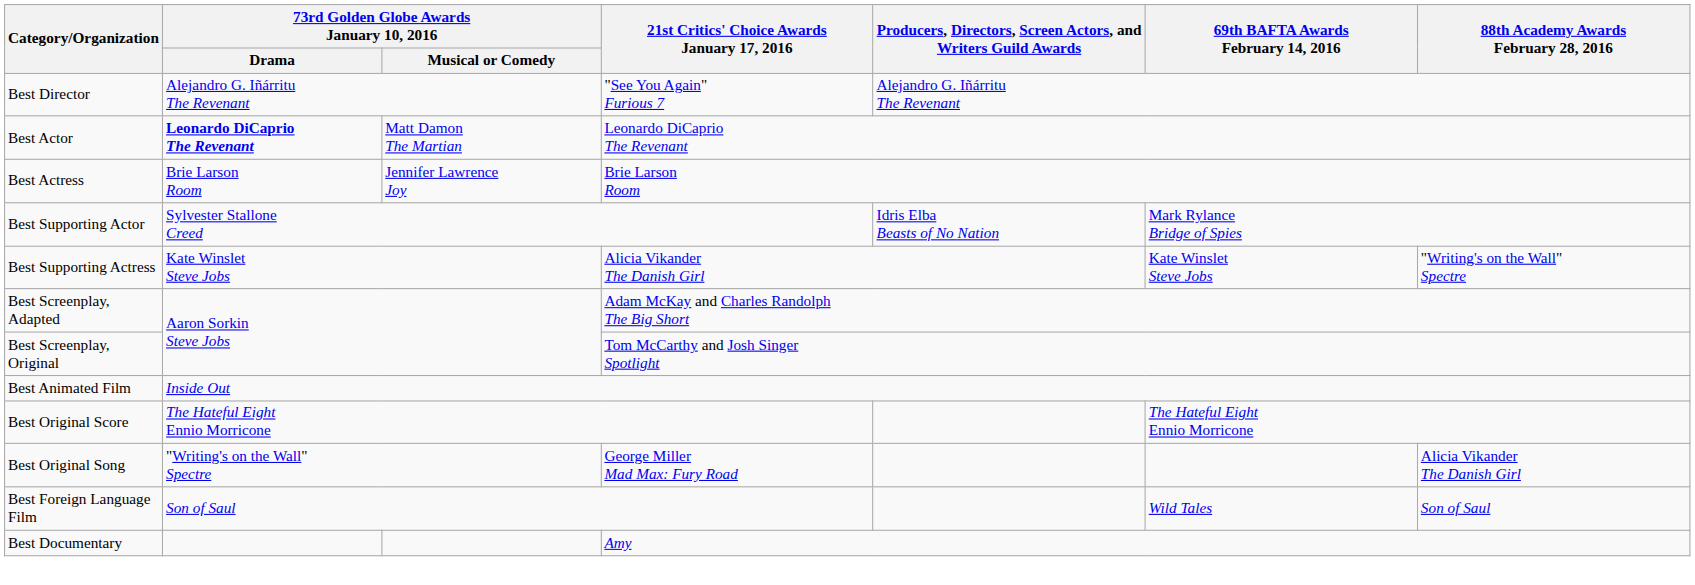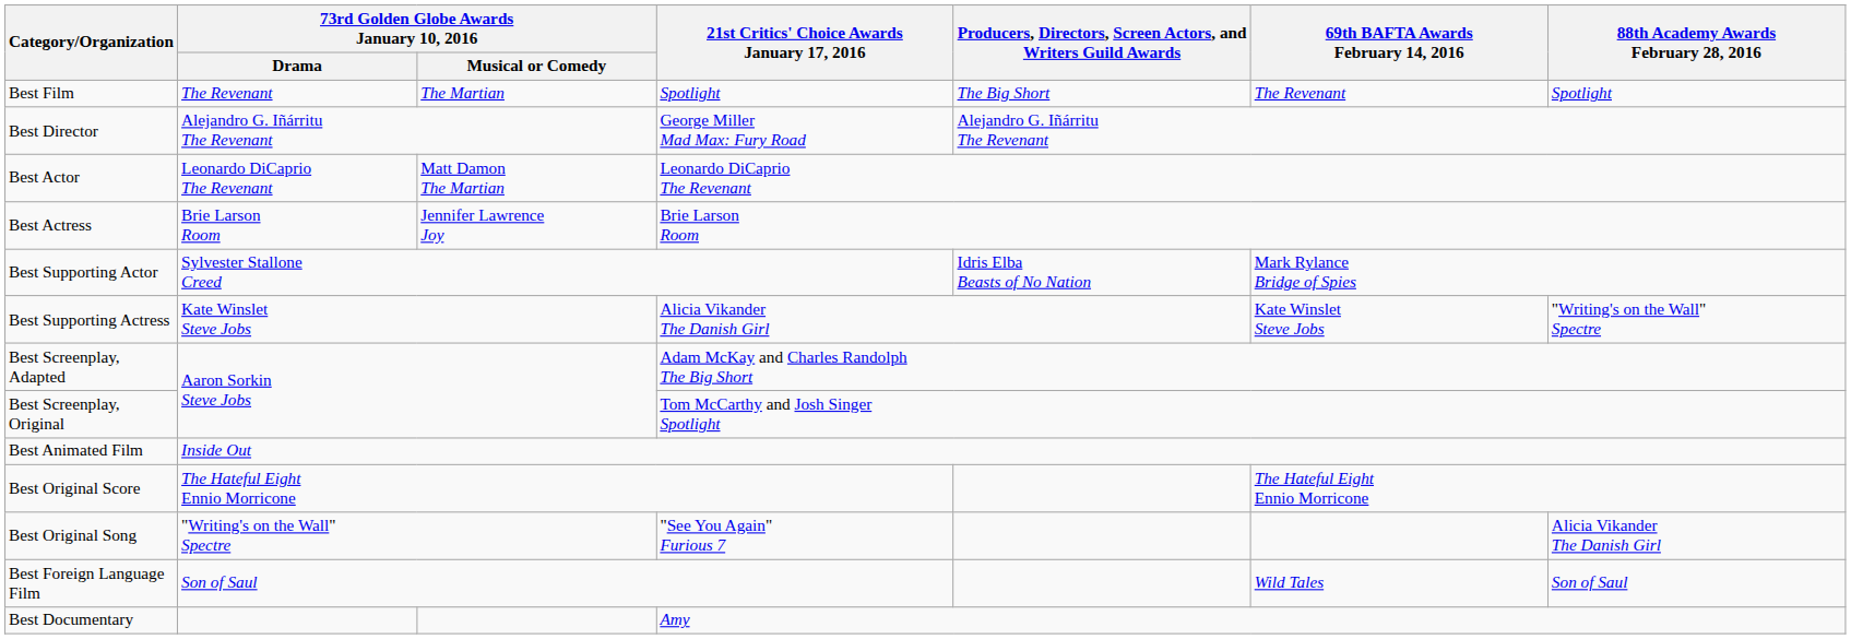 <table class="wikitable" style="font-size: 90%;">
 <tr>
 <th rowspan="2" style="width:20px;">Category/Organization</th>
 <th colspan="2" style="width:250px;"><a href='#'>73rd Golden Globe Awards</a><br>January 10, 2016</th>
 <th rowspan="2" style="width:250px;"><a href='#'>21st Critics' Choice Awards</a><br> January 17, 2016</th>
 <th rowspan="2" style="width:250px;"><a href='#'>Producers</a>, <a href='#'>Directors</a>, <a href='#'>Screen Actors</a>, and <a href='#'>Writers Guild Awards</a></th>
 <th rowspan="2" style="width:250px;"><a href='#'>69th BAFTA Awards</a><br> February 14, 2016</th>
 <th rowspan="2" style="width:250px;"><a href='#'>88th Academy Awards</a><br>February 28, 2016</th>
 </tr>
 <tr>
 <th width=200>Drama</th>
 <th style="width:200px;">Musical or Comedy</th>
 </tr>
 <tr>
+<td>Best Film</td>
+<td><em><a href='#'>The Revenant</a></em></td>
+<td><em><a href='#'>The Martian</a></em></td>
+<td><em><a href='#'>Spotlight</a></em></td>
+<td><em><a href='#'>The Big Short</a></em></td>
+<td><em><a href='#'>The Revenant</a></em></td>
+<td><em><a href='#'>Spotlight</a></em></td>
+</tr>
+<tr>
 <td>Best Director</td>
 <td colspan="2"><a href='#'>Alejandro G. Iñárritu</a><br><em><a href='#'>The Revenant</a></em></td>
-<td>"<a href='#'>See You Again</a>"<br><em><a href='#'>Furious 7</a></em></td>
+<td><a href='#'>George Miller</a><br><em><a href='#'>Mad Max: Fury Road</a></em></td>
 <td colspan="3"><a href='#'>Alejandro G. Iñárritu</a><br><em><a href='#'>The Revenant</a></em></td>
 </tr>
 <tr>
 <td>Best Actor</td>
-<td><strong><a href='#'>Leonardo DiCaprio</a><br><em><a href='#'>The Revenant</a></em></strong></td>
+<td><a href='#'>Leonardo DiCaprio</a><br><em><a href='#'>The Revenant</a></em></td>
 <td><a href='#'>Matt Damon</a><br><em><a href='#'>The Martian</a></em></td>
 <td colspan="4"><a href='#'>Leonardo DiCaprio</a><br><em><a href='#'>The Revenant</a></em></td>
 </tr>
 <tr>
 <td>Best Actress</td>
 <td><a href='#'>Brie Larson</a><br><em><a href='#'>Room</a></em></td>
 <td><a href='#'>Jennifer Lawrence</a><br><em><a href='#'>Joy</a></em></td>
 <td colspan="4"><a href='#'>Brie Larson</a><br><em><a href='#'>Room</a></em></td>
 </tr>
 <tr>
 <td>Best Supporting Actor</td>
 <td colspan="3"><a href='#'>Sylvester Stallone</a><br><em><a href='#'>Creed</a></em></td>
 <td><a href='#'>Idris Elba</a><br><em><a href='#'>Beasts of No Nation</a></em></td>
 <td colspan="2"><a href='#'>Mark Rylance</a><br><em><a href='#'>Bridge of Spies</a></em></td>
 </tr>
 <tr>
 <td>Best Supporting Actress</td>
 <td colspan="2"><a href='#'>Kate Winslet</a><br><em><a href='#'>Steve Jobs</a></em></td>
 <td colspan="2"><a href='#'>Alicia Vikander</a><br><em><a href='#'>The Danish Girl</a></em></td>
 <td><a href='#'>Kate Winslet</a><br><em><a href='#'>Steve Jobs</a></em></td>
 <td>"<a href='#'>Writing's on the Wall</a>"<br><em><a href='#'>Spectre</a></em></td>
 </tr>
 <tr>
 <td>Best Screenplay, Adapted</td>
 <td rowspan="2" colspan="2"><a href='#'>Aaron Sorkin</a><br><em><a href='#'>Steve Jobs</a></em></td>
 <td colspan=4><a href='#'>Adam McKay</a> and <a href='#'>Charles Randolph</a><br><em><a href='#'>The Big Short</a></em></td>
 </tr>
 <tr>
 <td>Best Screenplay, Original</td>
 <td colspan="4"><a href='#'>Tom McCarthy</a> and <a href='#'>Josh Singer</a><br><em><a href='#'>Spotlight</a></em></td>
 </tr>
 <tr>
 <td>Best Animated Film</td>
 <td colspan="6"><em><a href='#'>Inside Out</a></em></td>
 </tr>
 <tr>
 <td>Best Original Score</td>
 <td colspan="3"><em><a href='#'>The Hateful Eight</a></em><br><a href='#'>Ennio Morricone</a></td>
 <td></td>
 <td colspan="2"><em><a href='#'>The Hateful Eight</a></em><br><a href='#'>Ennio Morricone</a></td>
 </tr>
 <tr>
 <td>Best Original Song</td>
 <td colspan="2">"<a href='#'>Writing's on the Wall</a>"<br><em><a href='#'>Spectre</a></em></td>
-<td><a href='#'>George Miller</a><br><em><a href='#'>Mad Max: Fury Road</a></em></td>
+<td>"<a href='#'>See You Again</a>"<br><em><a href='#'>Furious 7</a></em></td>
 <td></td>
 <td></td>
 <td><a href='#'>Alicia Vikander</a><br><em><a href='#'>The Danish Girl</a></em></td>
 </tr>
 <tr>
 <td>Best Foreign Language Film</td>
 <td colspan="3"><em><a href='#'>Son of Saul</a></em></td>
 <td></td>
 <td><em><a href='#'>Wild Tales</a></em></td>
 <td><em><a href='#'>Son of Saul</a></em></td>
 </tr>
 <tr>
 <td>Best Documentary</td>
 <td></td>
 <td></td>
 <td colspan="4"><em><a href='#'>Amy</a></em></td>
 </tr>
 </table>
